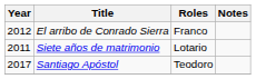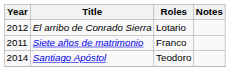 <table class="wikitable sortable">
 <tr>
 <th>Year</th>
 <th>Title</th>
 <th>Roles</th>
 <th>Notes</th>
 </tr>
 <tr>
 <td>2012</td>
 <td><em>El arribo de Conrado Sierra</em></td>
-<td>Franco</td>
+<td>Lotario</td>
 <td></td>
 </tr>
 <tr>
 <td>2011</td>
 <td><em><a href='#'>Siete años de matrimonio</a></em></td>
-<td>Lotario</td>
+<td>Franco</td>
 <td></td>
 </tr>
 <tr>
-<td>2017</td>
+<td>2014</td>
 <td><em><a href='#'>Santiago Apóstol</a></em></td>
 <td>Teodoro</td>
 <td></td>
 </tr>
 <tr>
 </tr>
 </table>
